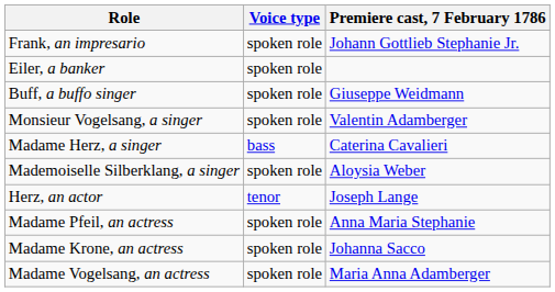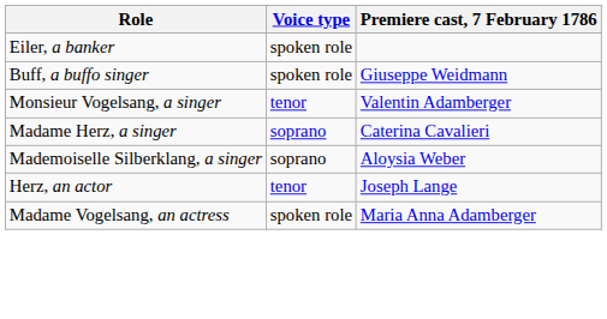 <table class="wikitable">
 <tr>
 <th>Role</th>
 <th><a href='#'>Voice type</a></th>
 <th>Premiere cast, 7 February 1786</th>
-</tr>
-<tr>
-<td>Frank, <em>an impresario</em></td>
-<td>spoken role</td>
-<td><a href='#'>Johann Gottlieb Stephanie Jr.</a></td>
 </tr>
 <tr>
 <td>Eiler, <em>a banker</em></td>
 <td>spoken role</td>
 <td></td>
 </tr>
 <tr>
 <td>Buff, <em>a buffo singer</em></td>
 <td>spoken role</td>
 <td><a href='#'>Giuseppe Weidmann</a></td>
 </tr>
 <tr>
 <td>Monsieur Vogelsang, <em>a singer</em></td>
-<td>spoken role</td>
+<td><a href='#'>tenor</a></td>
 <td><a href='#'>Valentin Adamberger</a></td>
 </tr>
 <tr>
 <td>Madame Herz, <em>a singer</em></td>
-<td><a href='#'>bass</a></td>
+<td><a href='#'>soprano</a></td>
 <td><a href='#'>Caterina Cavalieri</a></td>
 </tr>
 <tr>
 <td>Mademoiselle Silberklang, <em>a singer</em></td>
-<td>spoken role</td>
+<td>soprano</td>
 <td><a href='#'>Aloysia Weber</a></td>
 </tr>
 <tr>
 <td>Herz, <em>an actor</em></td>
 <td><a href='#'>tenor</a></td>
 <td><a href='#'>Joseph Lange</a></td>
 </tr>
 <tr>
-<td>Madame Pfeil, <em>an actress</em></td>
-<td>spoken role</td>
-<td><a href='#'>Anna Maria Stephanie</a></td>
-</tr>
-<tr>
-<td>Madame Krone, <em>an actress</em></td>
-<td>spoken role</td>
-<td><a href='#'>Johanna Sacco</a></td>
-</tr>
-<tr>
 <td>Madame Vogelsang, <em>an actress</em></td>
 <td>spoken role</td>
 <td><a href='#'>Maria Anna Adamberger</a></td>
 </tr>
 </table>
